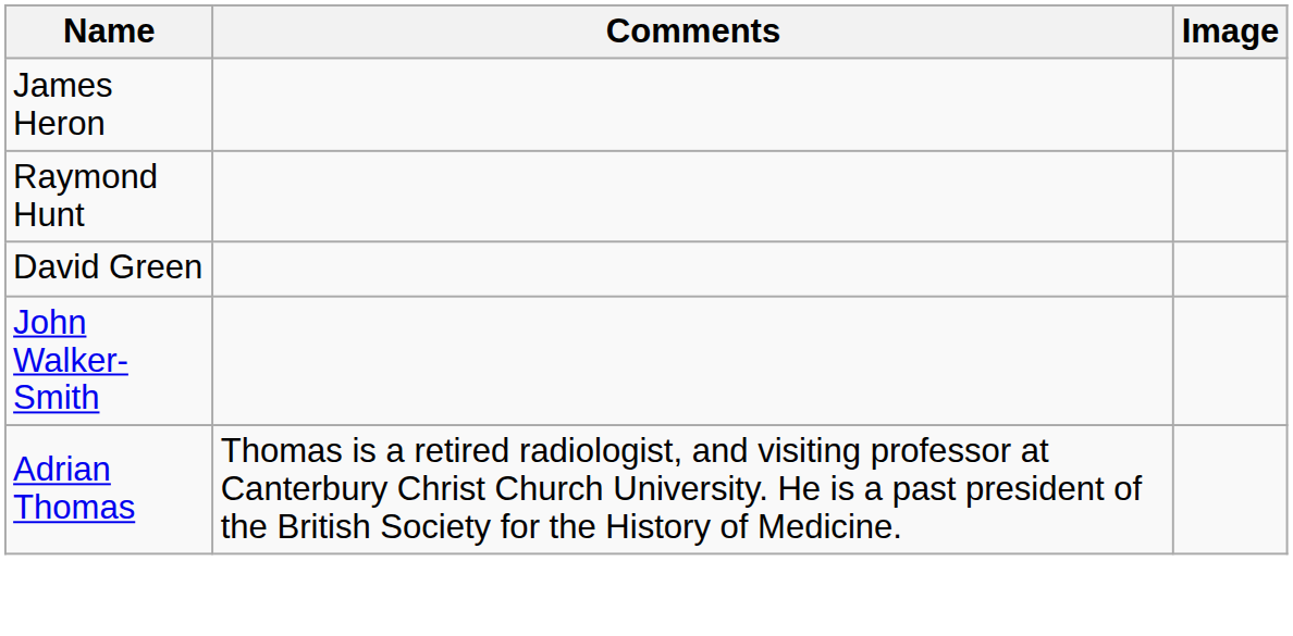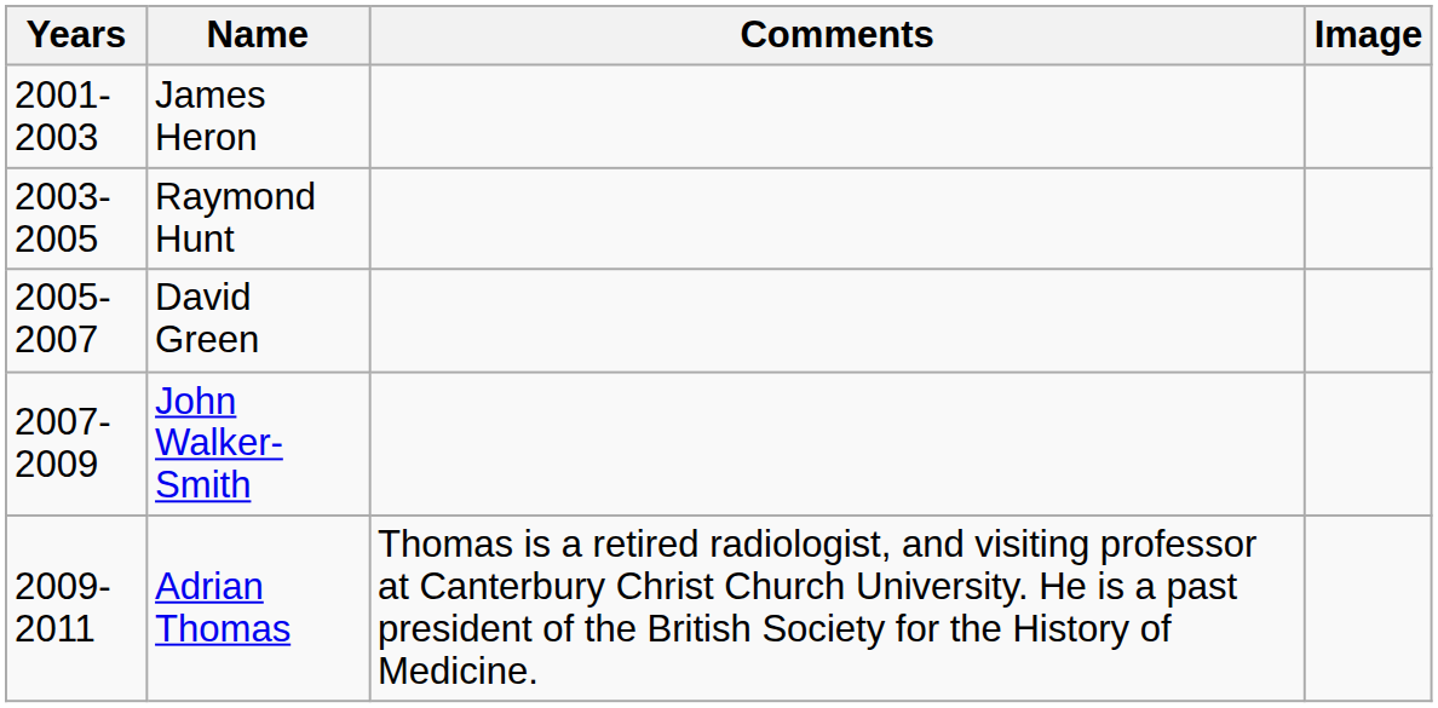 <table class="wikitable">
 <tr>
+<th>Years</th>
 <th>Name</th>
 <th>Comments</th>
 <th>Image</th>
 </tr>
 <tr>
+<td>2001-2003</td>
 <td>James Heron</td>
 <td></td>
 <td></td>
 </tr>
 <tr>
+<td>2003-2005</td>
 <td>Raymond Hunt</td>
 <td></td>
 <td></td>
 </tr>
 <tr>
+<td>2005-2007</td>
 <td>David Green</td>
 <td></td>
 <td></td>
 </tr>
 <tr>
+<td>2007-2009</td>
 <td><a href='#'>John Walker-Smith</a></td>
 <td></td>
 <td></td>
 </tr>
 <tr>
+<td>2009-2011</td>
 <td><a href='#'>Adrian Thomas</a></td>
 <td>Thomas is a retired radiologist, and visiting professor at Canterbury Christ Church University. He is a past president of the British Society for the History of Medicine.</td>
 <td></td>
 </tr>
 </table>
